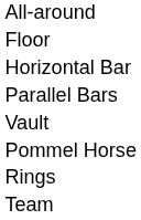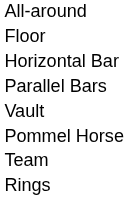 <table>
 <tr>
 <td>All-around</td>
 <td></td>
 <td></td>
 <td></td>
 </tr>
 <tr>
 <td>Floor</td>
 <td></td>
 <td></td>
 <td></td>
 </tr>
 <tr>
 <td>Horizontal Bar</td>
 <td></td>
 <td></td>
 <td></td>
 </tr>
 <tr>
 <td>Parallel Bars</td>
 <td></td>
 <td></td>
 <td></td>
 </tr>
 <tr>
 <td>Vault</td>
 <td></td>
 <td></td>
 <td></td>
 </tr>
 <tr>
 <td>Pommel Horse</td>
 <td></td>
 <td></td>
 <td></td>
 </tr>
 <tr>
+<td>Team</td>
+<td></td>
+<td></td>
+<td></td>
+</tr>
+<tr>
 <td>Rings</td>
 <td></td>
 <td></td>
 <td></td>
 </tr>
-<tr>
-<td>Team</td>
-<td></td>
-<td></td>
-<td></td>
-</tr>
 </table>
